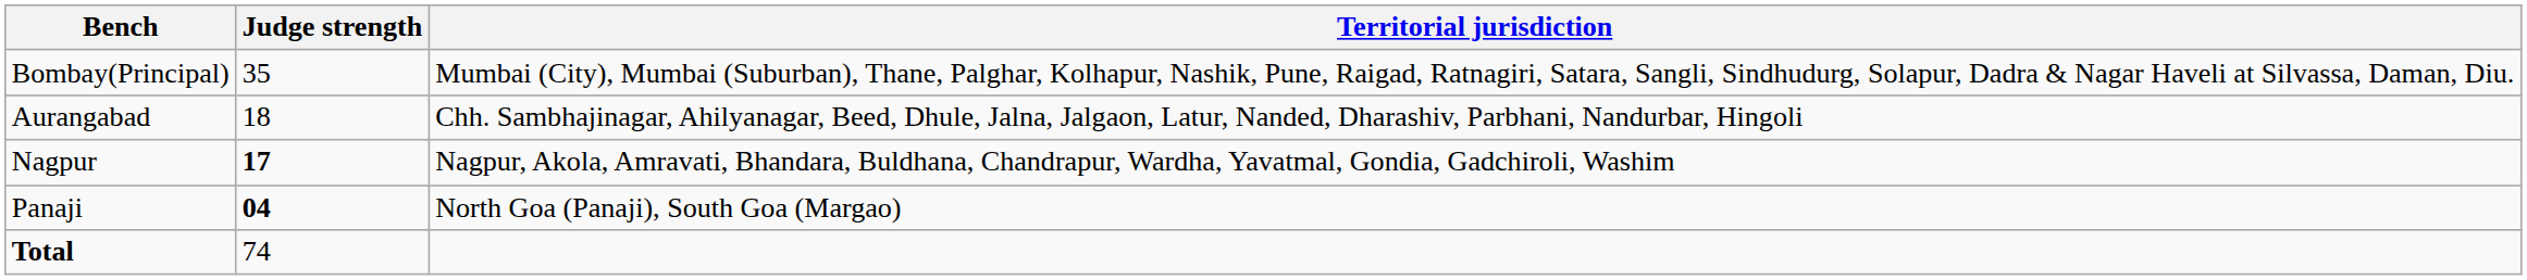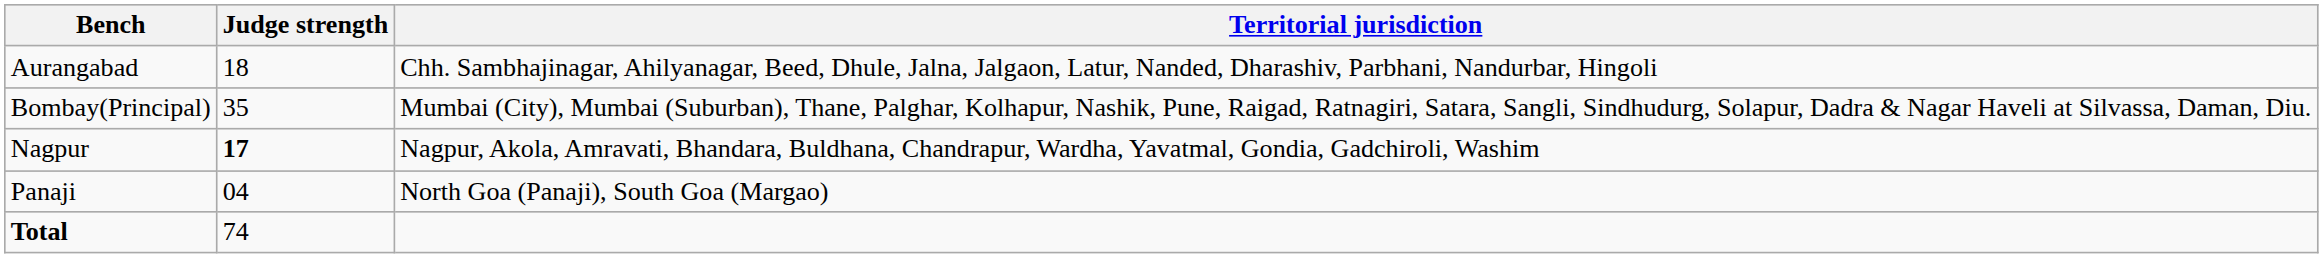 <table class="wikitable">
 <tr>
 <th>Bench</th>
 <th>Judge strength</th>
 <th><a href='#'>Territorial jurisdiction</a></th>
 </tr>
 <tr>
+<td>Aurangabad</td>
+<td>18</td>
+<td>Chh. Sambhajinagar, Ahilyanagar, Beed, Dhule, Jalna, Jalgaon, Latur, Nanded, Dharashiv, Parbhani, Nandurbar, Hingoli</td>
+</tr>
+<tr>
 <td>Bombay(Principal)</td>
 <td>35</td>
 <td>Mumbai (City), Mumbai (Suburban), Thane, Palghar, Kolhapur, Nashik, Pune, Raigad, Ratnagiri, Satara, Sangli, Sindhudurg, Solapur, Dadra & Nagar Haveli at Silvassa, Daman, Diu.</td>
-</tr>
-<tr>
-<td>Aurangabad</td>
-<td>18</td>
-<td>Chh. Sambhajinagar, Ahilyanagar, Beed, Dhule, Jalna, Jalgaon, Latur, Nanded, Dharashiv, Parbhani, Nandurbar, Hingoli</td>
 </tr>
 <tr>
 <td>Nagpur</td>
 <td><strong>17</strong></td>
 <td>Nagpur, Akola, Amravati, Bhandara, Buldhana, Chandrapur, Wardha, Yavatmal, Gondia, Gadchiroli, Washim</td>
 </tr>
 <tr>
 <td>Panaji</td>
-<td><strong>04</strong></td>
+<td>04</td>
 <td>North Goa (Panaji), South Goa (Margao)</td>
 </tr>
 <tr>
 <td><strong>Total</strong></td>
 <td>74</td>
 <td></td>
 </tr>
 </table>
